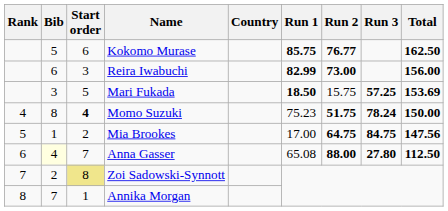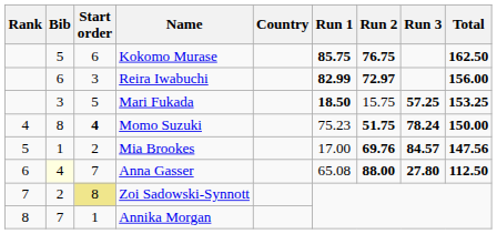 <table class="wikitable sortable" style="text-align:center">
 <tr>
 <th>Rank</th>
 <th>Bib</th>
 <th>Start<br>order</th>
 <th>Name</th>
 <th>Country</th>
 <th>Run 1</th>
 <th>Run 2</th>
 <th>Run 3</th>
 <th>Total</th>
 </tr>
 <tr>
 <td></td>
 <td>5</td>
 <td>6</td>
 <td align=left><a href='#'>Kokomo Murase</a></td>
 <td align=left></td>
 <td><strong>85.75</strong></td>
-<td><strong>76.77</strong></td>
+<td><strong>76.75</strong></td>
 <td></td>
 <td><strong>162.50</strong></td>
 </tr>
 <tr>
 <td></td>
 <td>6</td>
 <td>3</td>
 <td align=left><a href='#'>Reira Iwabuchi</a></td>
 <td align=left></td>
 <td><strong>82.99</strong></td>
-<td><strong>73.00</strong></td>
+<td><strong>72.97</strong></td>
 <td></td>
 <td><strong>156.00</strong></td>
 </tr>
 <tr>
 <td></td>
 <td>3</td>
 <td>5</td>
 <td align=left><a href='#'>Mari Fukada</a></td>
 <td align=left></td>
 <td><strong>18.50</strong></td>
 <td>15.75</td>
 <td><strong>57.25</strong></td>
-<td><strong>153.69</strong></td>
+<td><strong>153.25</strong></td>
 </tr>
 <tr>
 <td>4</td>
 <td>8</td>
 <td><strong>4</strong></td>
 <td align=left><a href='#'>Momo Suzuki</a></td>
 <td align=left></td>
 <td>75.23</td>
 <td><strong>51.75</strong></td>
 <td><strong>78.24</strong></td>
 <td><strong>150.00</strong></td>
 </tr>
 <tr>
 <td>5</td>
 <td>1</td>
 <td>2</td>
 <td align=left><a href='#'>Mia Brookes</a></td>
 <td align=left></td>
 <td>17.00</td>
-<td><strong>64.75</strong></td>
-<td><strong>84.75</strong></td>
+<td><strong>69.76</strong></td>
+<td><strong>84.57</strong></td>
 <td><strong>147.56</strong></td>
 </tr>
 <tr>
 <td>6</td>
 <td style="background: lightyellow;">4</td>
 <td>7</td>
 <td align=left><a href='#'>Anna Gasser</a></td>
 <td align=left></td>
 <td>65.08</td>
 <td><strong>88.00</strong></td>
 <td><strong>27.80</strong></td>
 <td><strong>112.50</strong></td>
 </tr>
 <tr>
 <td>7</td>
 <td>2</td>
 <td style="background: khaki;">8</td>
 <td align=left><a href='#'>Zoi Sadowski-Synnott</a></td>
 <td align=left></td>
 <td colspan=4 rowspan=2></td>
 </tr>
 <tr>
 <td>8</td>
 <td>7</td>
 <td>1</td>
 <td align=left><a href='#'>Annika Morgan</a></td>
 <td align=left></td>
 </tr>
 </table>
